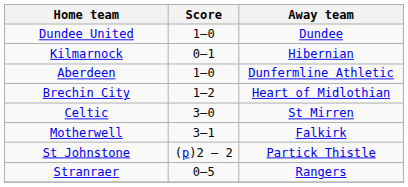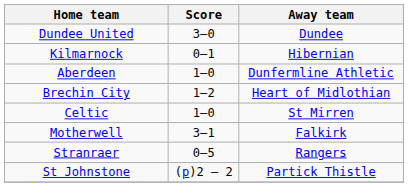 <table class="wikitable" style="text-align: center">
 <tr>
 <th width=170>Home team</th>
 <th width=70>Score</th>
 <th width=170>Away team</th>
 </tr>
 <tr>
 <td><a href='#'>Dundee United</a></td>
-<td>1–0</td>
+<td>3–0</td>
 <td><a href='#'>Dundee</a></td>
 </tr>
 <tr>
 <td><a href='#'>Kilmarnock</a></td>
 <td>0–1</td>
 <td><a href='#'>Hibernian</a></td>
 </tr>
 <tr>
 <td><a href='#'>Aberdeen</a></td>
 <td>1–0</td>
 <td><a href='#'>Dunfermline Athletic</a></td>
 </tr>
 <tr>
 <td><a href='#'>Brechin City</a></td>
 <td>1–2</td>
 <td><a href='#'>Heart of Midlothian</a></td>
 </tr>
 <tr>
 <td><a href='#'>Celtic</a></td>
-<td>3–0</td>
+<td>1–0</td>
 <td><a href='#'>St Mirren</a></td>
 </tr>
 <tr>
 <td><a href='#'>Motherwell</a></td>
 <td>3–1</td>
 <td><a href='#'>Falkirk</a></td>
 </tr>
 <tr>
+<td><a href='#'>Stranraer</a></td>
+<td>0–5</td>
+<td><a href='#'>Rangers</a></td>
+</tr>
+<tr>
 <td><a href='#'>St Johnstone</a></td>
 <td>(<a href='#'>p</a>)2 – 2</td>
 <td><a href='#'>Partick Thistle</a></td>
 </tr>
 <tr>
-<td><a href='#'>Stranraer</a></td>
-<td>0–5</td>
-<td><a href='#'>Rangers</a></td>
-</tr>
-<tr>
 </tr>
 </table>
